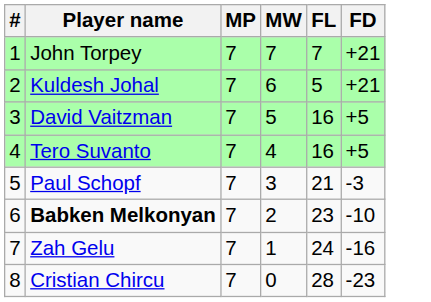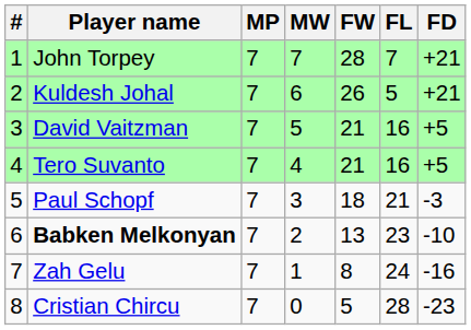 <table class="wikitable">
 <tr>
 <th>#</th>
 <th>Player name</th>
 <th>MP</th>
 <th>MW</th>
+<th>FW</th>
 <th>FL</th>
 <th>FD</th>
 </tr>
 <tr style="background:#aaffaa;">
 <td>1</td>
 <td style="text-align:left;"> John Torpey</td>
 <td>7</td>
 <td>7</td>
+<td>28</td>
 <td>7</td>
 <td>+21</td>
 </tr>
 <tr style="background:#aaffaa;">
 <td>2</td>
 <td style="text-align:left;"> <a href='#'>Kuldesh Johal</a></td>
 <td>7</td>
 <td>6</td>
+<td>26</td>
 <td>5</td>
 <td>+21</td>
 </tr>
 <tr style="background:#aaffaa;">
 <td>3</td>
 <td style="text-align:left;"> <a href='#'>David Vaitzman</a></td>
 <td>7</td>
 <td>5</td>
+<td>21</td>
 <td>16</td>
 <td>+5</td>
 </tr>
 <tr style="background:#aaffaa;">
 <td>4</td>
 <td style="text-align:left;"> <a href='#'>Tero Suvanto</a></td>
 <td>7</td>
 <td>4</td>
+<td>21</td>
 <td>16</td>
 <td>+5</td>
 </tr>
 <tr>
 <td>5</td>
 <td style="text-align:left;"> <a href='#'>Paul Schopf</a></td>
 <td>7</td>
 <td>3</td>
+<td>18</td>
 <td>21</td>
 <td>-3</td>
 </tr>
 <tr>
 <td>6</td>
 <td style="text-align:left;"> <strong>Babken Melkonyan</strong></td>
 <td>7</td>
 <td>2</td>
+<td>13</td>
 <td>23</td>
 <td>-10</td>
 </tr>
 <tr>
 <td>7</td>
 <td style="text-align:left;"> <a href='#'>Zah Gelu</a></td>
 <td>7</td>
 <td>1</td>
+<td>8</td>
 <td>24</td>
 <td>-16</td>
 </tr>
 <tr>
 <td>8</td>
 <td style="text-align:left;"> <a href='#'>Cristian Chircu</a></td>
 <td>7</td>
 <td>0</td>
+<td>5</td>
 <td>28</td>
 <td>-23</td>
 </tr>
 </table>
